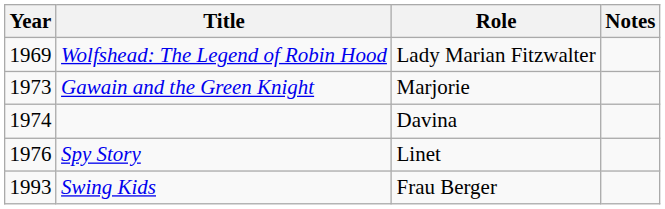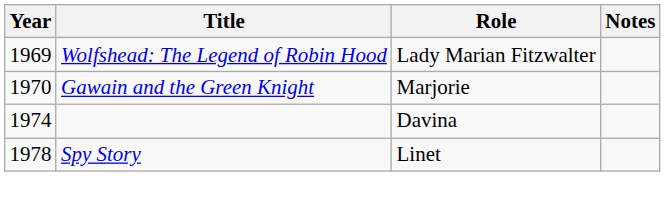 <table class="wikitable sortable">
 <tr>
 <th>Year</th>
 <th>Title</th>
 <th>Role</th>
 <th class="unsortable">Notes</th>
 </tr>
 <tr>
 <td>1969</td>
 <td><em><a href='#'>Wolfshead: The Legend of Robin Hood</a></em></td>
 <td>Lady Marian Fitzwalter</td>
 <td></td>
 </tr>
 <tr>
-<td>1973</td>
+<td>1970</td>
 <td><em><a href='#'>Gawain and the Green Knight</a></em></td>
 <td>Marjorie</td>
 <td></td>
 </tr>
 <tr>
 <td>1974</td>
 <td><em></em></td>
 <td>Davina</td>
 <td></td>
 </tr>
 <tr>
-<td>1976</td>
+<td>1978</td>
 <td><em><a href='#'>Spy Story</a></em></td>
 <td>Linet</td>
 <td></td>
 </tr>
-<tr>
-<td>1993</td>
-<td><em><a href='#'>Swing Kids</a></em></td>
-<td>Frau Berger</td>
-<td></td>
-</tr>
 </table>
